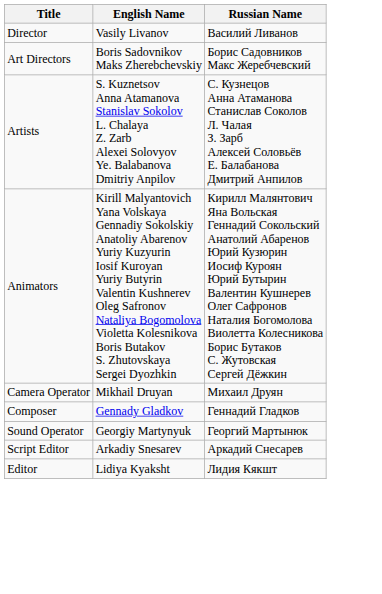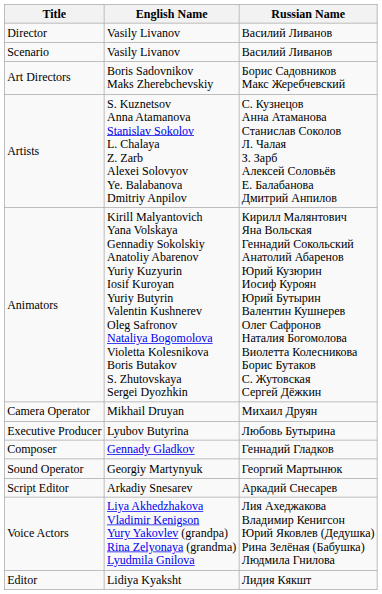 <table class="wikitable">
 <tr>
 <th>Title</th>
 <th>English Name</th>
 <th>Russian Name</th>
 </tr>
 <tr>
 <td>Director</td>
+<td>Vasily Livanov</td>
+<td>Василий Ливанов</td>
+</tr>
+<tr>
+<td>Scenario</td>
 <td>Vasily Livanov</td>
 <td>Василий Ливанов</td>
 </tr>
 <tr>
 <td>Art Directors</td>
 <td>Boris Sadovnikov<br>Maks Zherebchevskiy</td>
 <td>Борис Садовников<br>Макс Жеребчевский</td>
 </tr>
 <tr>
 <td>Artists</td>
 <td>S. Kuznetsov<br>Anna Atamanova<br><a href='#'>Stanislav Sokolov</a><br>L. Chalaya<br>Z. Zarb<br>Alexei Solovyov<br>Ye. Balabanova<br>Dmitriy Anpilov</td>
 <td>С. Кузнецов<br>Анна Атаманова<br>Станислав Соколов<br>Л. Чалая<br>З. Зарб<br>Алексей Соловьёв<br>Е. Балабанова<br>Дмитрий Анпилов</td>
 </tr>
 <tr>
 <td>Animators</td>
 <td>Kirill Malyantovich<br>Yana Volskaya<br>Gennadiy Sokolskiy<br>Anatoliy Abarenov<br>Yuriy Kuzyurin<br>Iosif Kuroyan<br>Yuriy Butyrin<br>Valentin Kushnerev<br>Oleg Safronov<br><a href='#'>Nataliya Bogomolova</a><br>Violetta Kolesnikova<br>Boris Butakov<br>S. Zhutovskaya<br>Sergei Dyozhkin</td>
 <td>Кирилл Малянтович<br>Яна Вольская<br>Геннадий Сокольский<br>Анатолий Абаренов<br>Юрий Кузюрин<br>Иосиф Куроян<br>Юрий Бутырин<br>Валентин Кушнерев<br>Олег Сафронов<br>Наталия Богомолова<br>Виолетта Колесникова<br>Борис Бутаков<br>С. Жутовская<br>Сергей Дёжкин</td>
 </tr>
 <tr>
 <td>Camera Operator</td>
 <td>Mikhail Druyan</td>
 <td>Михаил Друян</td>
 </tr>
 <tr>
+<td>Executive Producer</td>
+<td>Lyubov Butyrina</td>
+<td>Любовь Бутырина</td>
+</tr>
+<tr>
 <td>Composer</td>
 <td><a href='#'>Gennady Gladkov</a></td>
 <td>Геннадий Гладков</td>
 </tr>
 <tr>
 <td>Sound Operator</td>
 <td>Georgiy Martynyuk</td>
 <td>Георгий Мартынюк</td>
 </tr>
 <tr>
 <td>Script Editor</td>
 <td>Arkadiy Snesarev</td>
 <td>Аркадий Снесарев</td>
 </tr>
 <tr>
+<td>Voice Actors</td>
+<td><a href='#'>Liya Akhedzhakova</a><br><a href='#'>Vladimir Kenigson</a><br><a href='#'>Yury Yakovlev</a> (grandpa)<br><a href='#'>Rina Zelyonaya</a> (grandma)<br><a href='#'>Lyudmila Gnilova</a></td>
+<td>Лия Ахеджакова<br>Владимир Кенигсон<br>Юрий Яковлев (Дедушка)<br>Рина Зелёная (Бабушка)<br>Людмила Гнилова</td>
+</tr>
+<tr>
 <td>Editor</td>
 <td>Lidiya Kyaksht</td>
 <td>Лидия Кякшт</td>
 </tr>
 </table>
